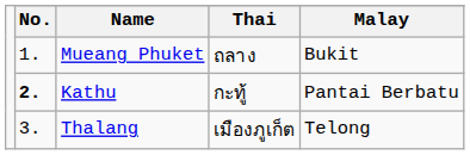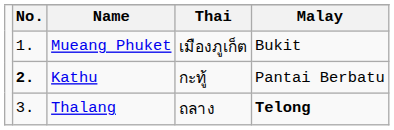 <table class="wikitable"  style="font-size:90%;">
 <tr>
 <td rowspan="5"></td>
 </tr>
 <tr>
 <th>No.</th>
 <th>Name</th>
 <th>Thai</th>
 <th>Malay</th>
 </tr>
 <tr>
 <td>1.</td>
 <td><a href='#'>Mueang Phuket</a></td>
-<td>ถลาง</td>
+<td>เมืองภูเก็ต</td>
 <td>Bukit</td>
 </tr>
 <tr>
 <td><strong>2.</strong></td>
 <td><a href='#'>Kathu</a></td>
 <td>กะทู้</td>
 <td>Pantai Berbatu</td>
 </tr>
 <tr>
 <td>3.</td>
 <td><a href='#'>Thalang</a></td>
-<td>เมืองภูเก็ต</td>
-<td>Telong</td>
+<td>ถลาง</td>
+<td><strong>Telong</strong></td>
 </tr>
 </table>
